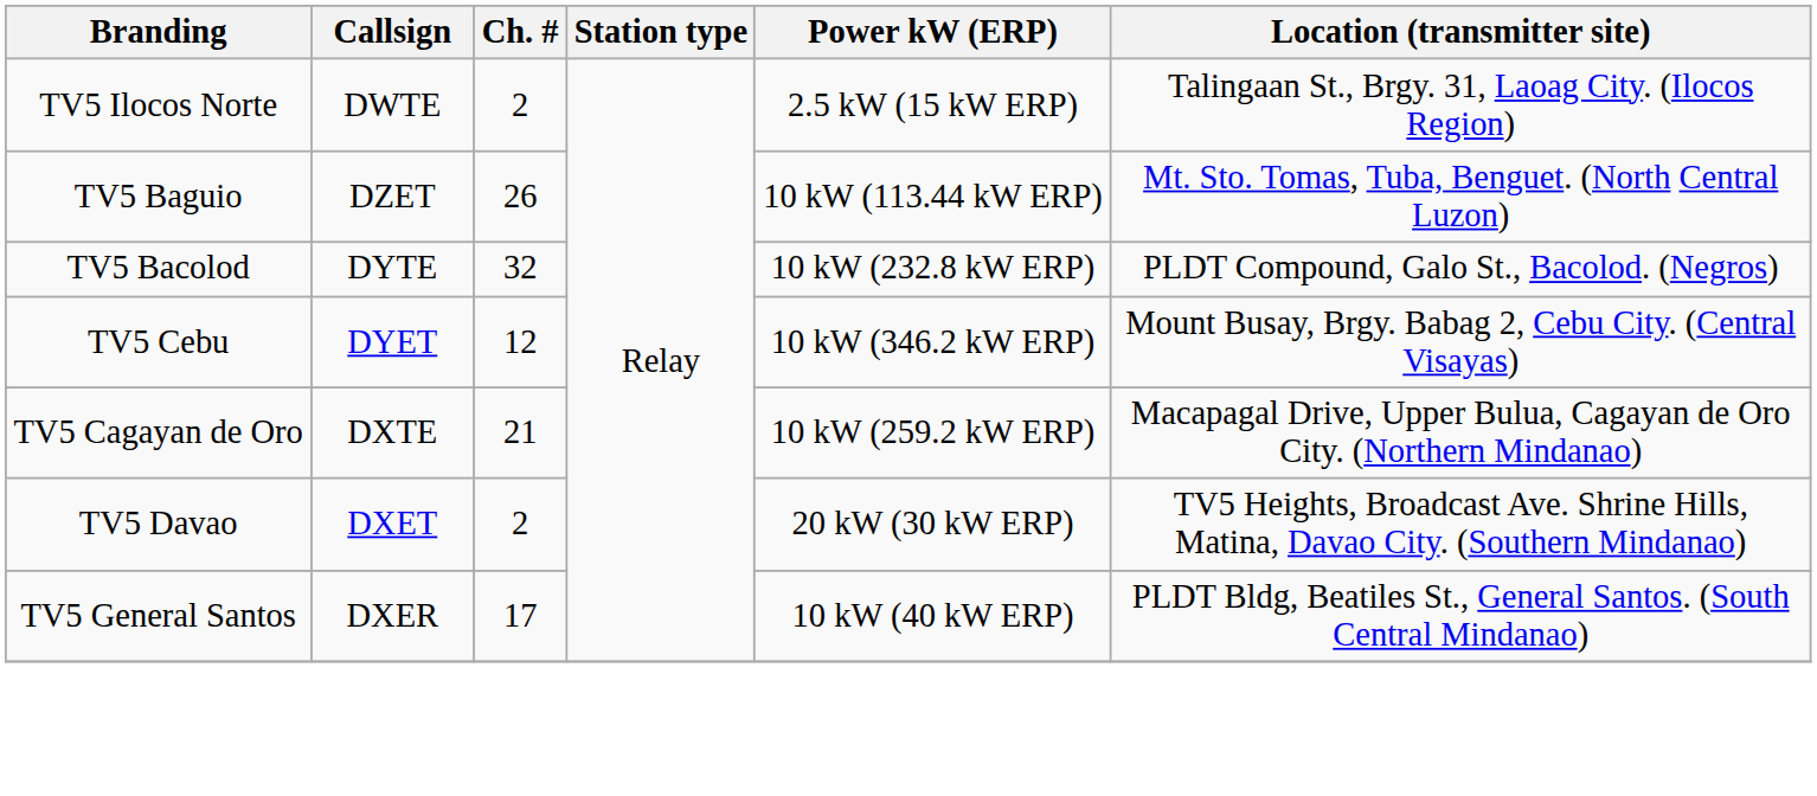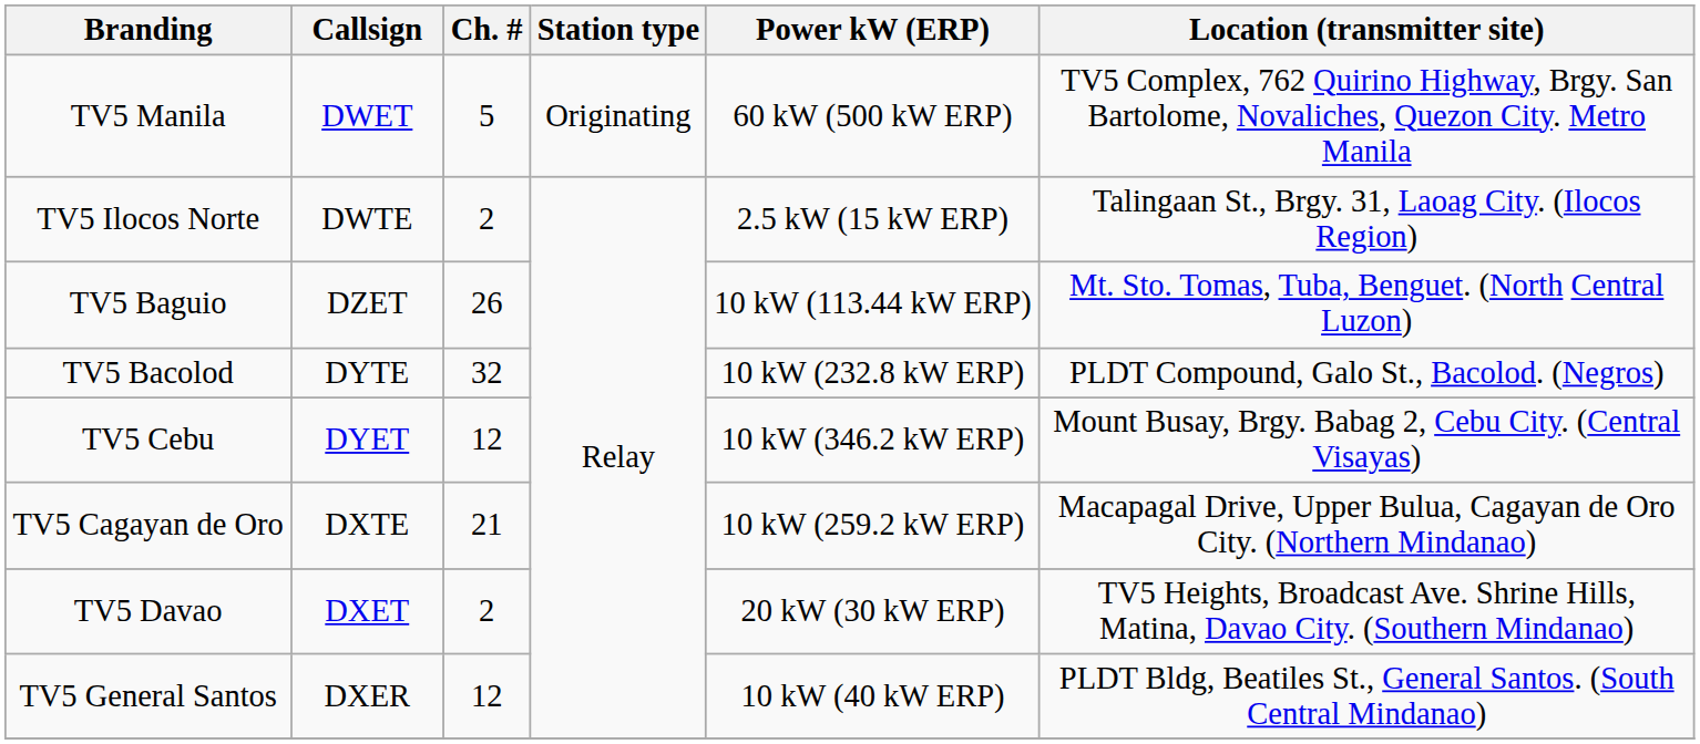 <table class="wikitable style"="width:100%" style="text-align:center;">
 <tr>
 <th>Branding</th>
 <th width="70px">Callsign</th>
 <th>Ch. #</th>
 <th>Station type</th>
 <th>Power kW (ERP)</th>
 <th class="unsortable" width="325px">Location (transmitter site)</th>
+</tr>
+<tr>
+<td>TV5 Manila</td>
+<td><a href='#'>DWET</a></td>
+<td>5</td>
+<td>Originating</td>
+<td>60 kW (500 kW ERP)</td>
+<td>TV5 Complex, 762 <a href='#'>Quirino Highway</a>, Brgy. San Bartolome, <a href='#'>Novaliches</a>, <a href='#'>Quezon City</a>. <a href='#'>Metro Manila</a></td>
 </tr>
 <tr>
 <td>TV5 Ilocos Norte</td>
 <td>DWTE</td>
 <td>2</td>
 <td rowspan="7">Relay</td>
 <td>2.5 kW (15 kW ERP)</td>
 <td>Talingaan St., Brgy. 31, <a href='#'>Laoag City</a>. (<a href='#'>Ilocos Region</a>)</td>
 </tr>
 <tr>
 <td>TV5 Baguio</td>
 <td>DZET</td>
 <td>26</td>
 <td>10 kW (113.44 kW ERP)</td>
 <td><a href='#'>Mt. Sto. Tomas</a>, <a href='#'>Tuba, Benguet</a>. (<a href='#'>North</a> <a href='#'>Central Luzon</a>)</td>
 </tr>
 <tr>
 <td>TV5 Bacolod</td>
 <td>DYTE</td>
 <td>32</td>
 <td>10 kW (232.8 kW ERP)</td>
 <td>PLDT Compound, Galo St., <a href='#'>Bacolod</a>. (<a href='#'>Negros</a>)</td>
 </tr>
 <tr>
 <td>TV5 Cebu</td>
 <td><a href='#'>DYET</a></td>
 <td>12</td>
 <td>10 kW (346.2 kW ERP)</td>
 <td>Mount Busay, Brgy. Babag 2, <a href='#'>Cebu City</a>. (<a href='#'>Central Visayas</a>)</td>
 </tr>
 <tr>
 <td>TV5 Cagayan de Oro</td>
 <td>DXTE</td>
 <td>21</td>
 <td>10 kW (259.2 kW ERP)</td>
 <td>Macapagal Drive, Upper Bulua, Cagayan de Oro City. (<a href='#'>Northern Mindanao</a>)</td>
 </tr>
 <tr>
 <td>TV5 Davao</td>
 <td><a href='#'>DXET</a></td>
 <td>2</td>
 <td>20 kW (30 kW ERP)</td>
 <td>TV5 Heights, Broadcast Ave. Shrine Hills, Matina, <a href='#'>Davao City</a>. (<a href='#'>Southern Mindanao</a>)</td>
 </tr>
 <tr>
 <td>TV5 General Santos</td>
 <td>DXER</td>
-<td>17</td>
+<td>12</td>
 <td>10 kW (40 kW ERP)</td>
 <td>PLDT Bldg, Beatiles St., <a href='#'>General Santos</a>. (<a href='#'>South Central Mindanao</a>)</td>
 </tr>
 <tr>
 </tr>
 </table>
